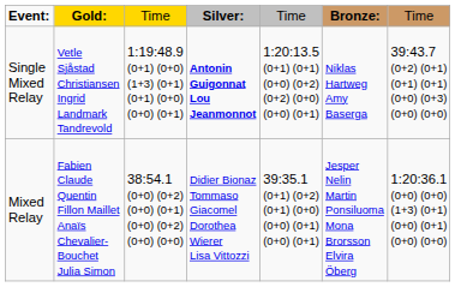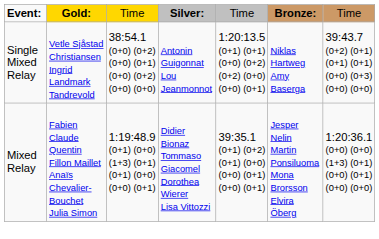 <table class="wikitable" width=85%>
 <tr>
 <td><strong>Event:</strong></td>
 <td style="text-align:center;background-color:gold;"><strong>Gold:</strong></td>
 <td style="text-align:center;background-color:gold;">Time</td>
 <td style="text-align:center;background-color:silver;"><strong>Silver:</strong></td>
 <td style="text-align:center;background-color:silver;">Time</td>
 <td style="text-align:center;background-color:#CC9966;"><strong>Bronze:</strong></td>
 <td style="text-align:center;background-color:#CC9966;">Time</td>
 </tr>
 <tr>
 <td>Single Mixed Relay<br></td>
 <td><strong></strong><br><small><a href='#'>Vetle Sjåstad Christiansen</a><br><a href='#'>Ingrid Landmark Tandrevold</a></small></td>
-<td>1:19:48.9<br><small>(0+1) (0+0)<br>(1+3) (0+1)<br>(0+1) (0+0)<br>(0+0) (0+1)<br></small></td>
-<td><strong><br><small><a href='#'>Antonin Guigonnat</a><br><a href='#'>Lou Jeanmonnot</a></small></strong></td>
+<td>38:54.1<br><small>(0+0) (0+2)<br>(0+0) (0+1)<br>(0+0) (0+2)<br>(0+0) (0+0)<br></small></td>
+<td><br><small><a href='#'>Antonin Guigonnat</a><br><a href='#'>Lou Jeanmonnot</a></small></td>
 <td>1:20:13.5<br><small>(0+1) (0+1)<br>(0+0) (0+2)<br>(0+2) (0+0)<br>(0+0) (0+1)</small></td>
 <td><br><small><a href='#'>Niklas Hartweg</a><br><a href='#'>Amy Baserga</a></small></td>
 <td>39:43.7<br><small>(0+2) (0+1)<br>(0+1) (0+1)<br>(0+0) (0+3)<br>(0+0) (0+0)<br></small></td>
 </tr>
 <tr>
 <td>Mixed Relay<br></td>
 <td><strong></strong><br><small><a href='#'>Fabien Claude</a><br><a href='#'>Quentin Fillon Maillet</a><br><a href='#'>Anaïs Chevalier-Bouchet</a><br><a href='#'>Julia Simon</a></small></td>
-<td>38:54.1<br><small>(0+0) (0+2)<br>(0+0) (0+1)<br>(0+0) (0+2)<br>(0+0) (0+0)<br></small></td>
+<td>1:19:48.9<br><small>(0+1) (0+0)<br>(1+3) (0+1)<br>(0+1) (0+0)<br>(0+0) (0+1)<br></small></td>
 <td><br><small><a href='#'>Didier Bionaz</a><br><a href='#'>Tommaso Giacomel</a><br><a href='#'>Dorothea Wierer</a><br><a href='#'>Lisa Vittozzi</a></small></td>
 <td>39:35.1<br><small>(0+1) (0+2)<br>(0+1) (0+0)<br>(0+0) (0+1)<br>(0+0) (0+1)</small></td>
 <td><br><small><a href='#'>Jesper Nelin</a><br><a href='#'>Martin Ponsiluoma</a><br><a href='#'>Mona Brorsson</a><br><a href='#'>Elvira Öberg</a></small></td>
 <td>1:20:36.1<br><small>(0+0) (0+0)<br>(1+3) (0+1)<br>(0+0) (0+1)<br>(0+0) (0+0)<br></small></td>
 </tr>
 </table>
